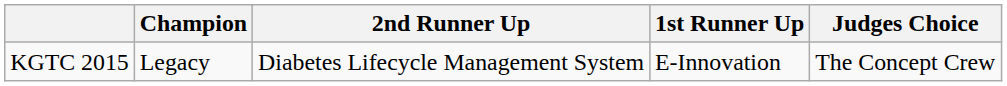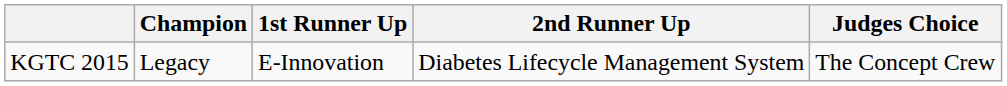 <table class="wikitable">
 <tr>
 <th></th>
 <th>Champion</th>
+<th>1st Runner Up</th>
 <th>2nd Runner Up</th>
-<th>1st Runner Up</th>
 <th>Judges Choice</th>
 </tr>
 <tr>
 <td>KGTC 2015</td>
 <td>Legacy</td>
+<td>E-Innovation</td>
 <td>Diabetes Lifecycle Management System</td>
-<td>E-Innovation</td>
 <td>The Concept Crew</td>
 </tr>
 </table>
